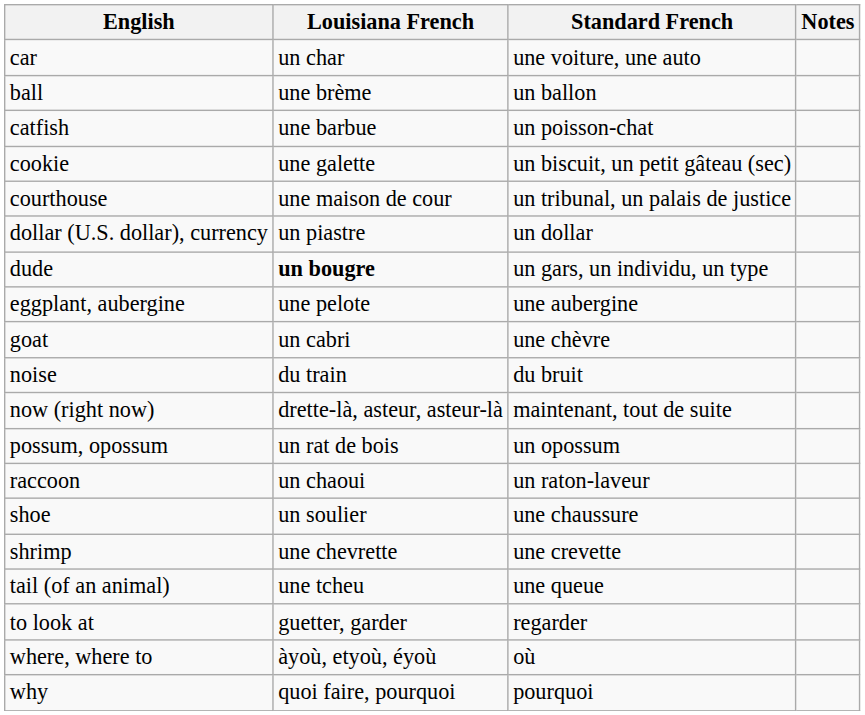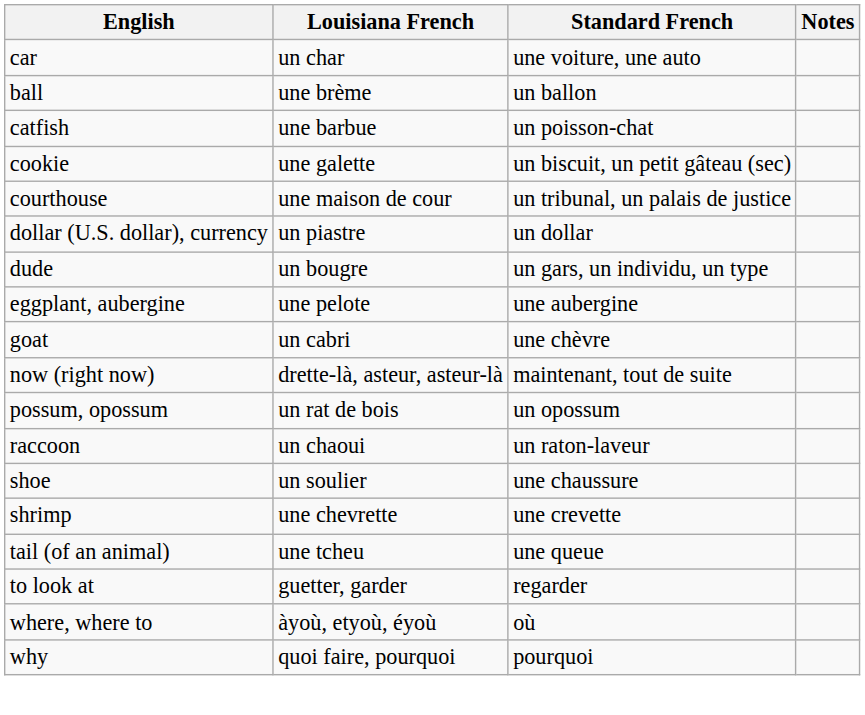 <table class="wikitable">
 <tr>
 <th>English</th>
 <th>Louisiana French</th>
 <th>Standard French</th>
 <th>Notes</th>
 </tr>
 <tr>
 <td>car</td>
 <td>un char</td>
 <td>une voiture, une auto</td>
 <td style="text-align: center"></td>
 </tr>
 <tr>
 <td>ball</td>
 <td>une brème</td>
 <td>un ballon</td>
 <td></td>
 </tr>
 <tr>
 <td>catfish</td>
 <td>une barbue</td>
 <td>un poisson-chat</td>
 <td></td>
 </tr>
 <tr>
 <td>cookie</td>
 <td>une galette</td>
 <td>un biscuit, un petit gâteau (sec)</td>
 <td></td>
 </tr>
 <tr>
 <td>courthouse</td>
 <td>une maison de cour</td>
 <td>un tribunal, un palais de justice</td>
 <td></td>
 </tr>
 <tr>
 <td>dollar (U.S. dollar), currency</td>
 <td>un piastre</td>
 <td>un dollar</td>
 <td style="text-align: center"></td>
 </tr>
 <tr>
 <td>dude</td>
-<td><strong>un bougre</strong></td>
+<td>un bougre</td>
 <td>un gars, un individu, un type</td>
 <td></td>
 </tr>
 <tr>
 <td>eggplant, aubergine</td>
 <td>une pelote</td>
 <td>une aubergine</td>
 <td></td>
 </tr>
 <tr>
 <td>goat</td>
 <td>un cabri</td>
 <td>une chèvre</td>
 <td></td>
-</tr>
-<tr>
-<td>noise</td>
-<td>du train</td>
-<td>du bruit</td>
-<td style="text-align: center"></td>
 </tr>
 <tr>
 <td>now (right now)</td>
 <td>drette-là, asteur, asteur-là</td>
 <td>maintenant, tout de suite</td>
 <td style="text-align: center"></td>
 </tr>
 <tr>
 <td>possum, opossum</td>
 <td>un rat de bois</td>
 <td>un opossum</td>
 <td></td>
 </tr>
 <tr>
 <td>raccoon</td>
 <td>un chaoui</td>
 <td>un raton-laveur</td>
 <td></td>
 </tr>
 <tr>
 <td>shoe</td>
 <td>un soulier</td>
 <td>une chaussure</td>
 <td style="text-align: center"></td>
 </tr>
 <tr>
 <td>shrimp</td>
 <td>une chevrette</td>
 <td>une crevette</td>
 <td></td>
 </tr>
 <tr>
 <td>tail (of an animal)</td>
 <td>une tcheu</td>
 <td>une queue</td>
 <td></td>
 </tr>
 <tr>
 <td>to look at</td>
 <td>guetter, garder</td>
 <td>regarder</td>
 <td></td>
 </tr>
 <tr>
 <td>where, where to</td>
 <td>àyoù, etyoù, éyoù</td>
 <td>où</td>
 <td></td>
 </tr>
 <tr>
 <td>why</td>
 <td>quoi faire, pourquoi</td>
 <td>pourquoi</td>
 <td></td>
 </tr>
 </table>
